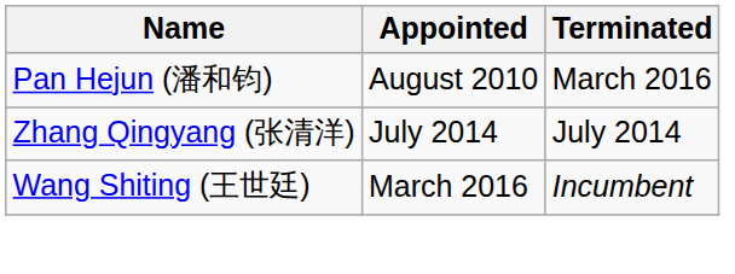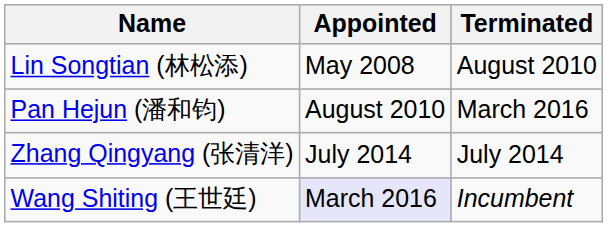 <table class=wikitable>
 <tr>
 <th>Name</th>
 <th>Appointed</th>
 <th>Terminated</th>
+</tr>
+<tr>
+<td><a href='#'>Lin Songtian</a> (林松添)</td>
+<td>May 2008</td>
+<td>August 2010</td>
 </tr>
 <tr>
 <td><a href='#'>Pan Hejun</a> (潘和钧)</td>
 <td>August 2010</td>
 <td>March 2016</td>
 </tr>
 <tr>
 <td><a href='#'>Zhang Qingyang</a> (张清洋)</td>
 <td>July 2014</td>
 <td>July 2014</td>
 </tr>
 <tr>
 <td><a href='#'>Wang Shiting</a> (王世廷)</td>
-<td>March 2016</td>
+<td style="background: lavender;">March 2016</td>
 <td><em>Incumbent</em></td>
 </tr>
 </table>
